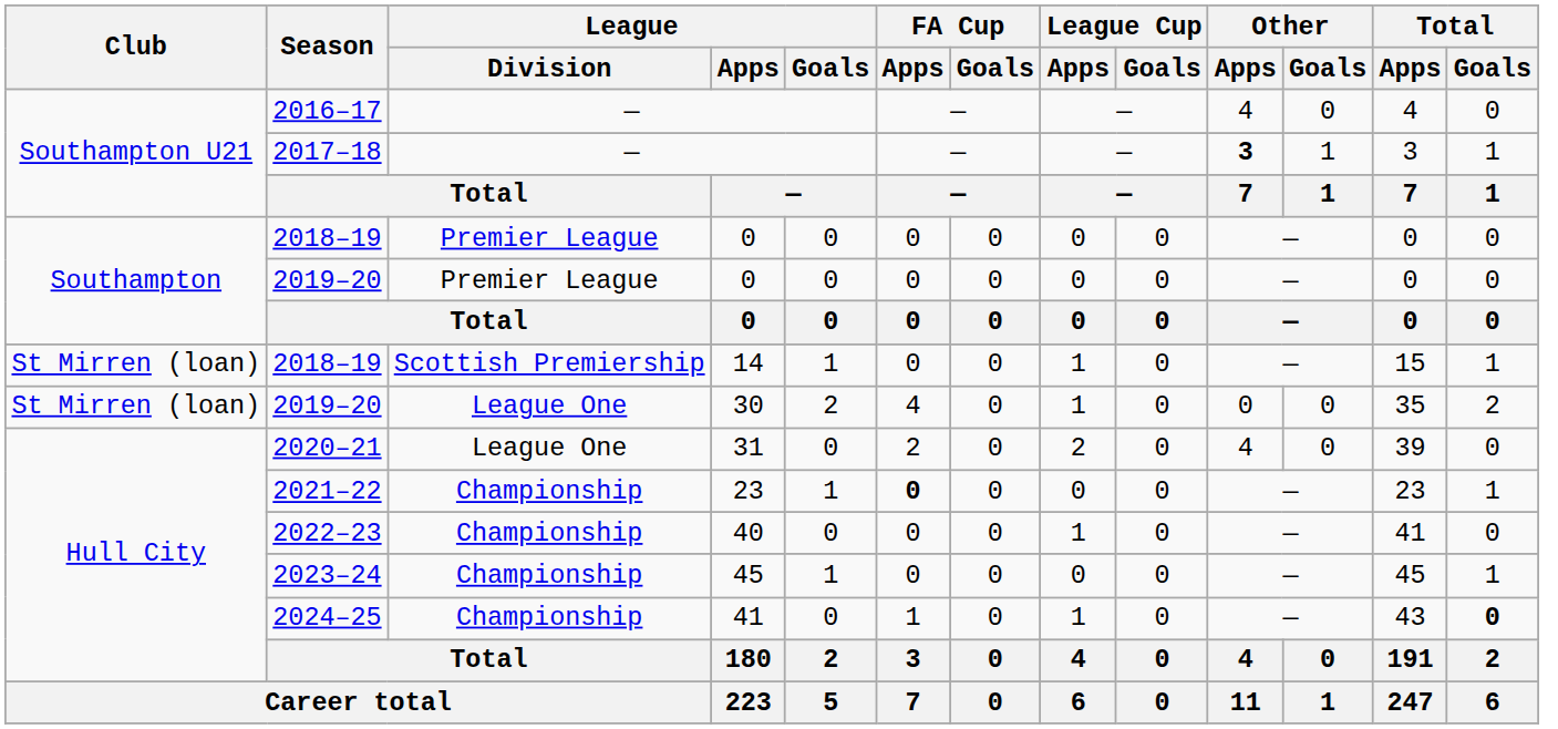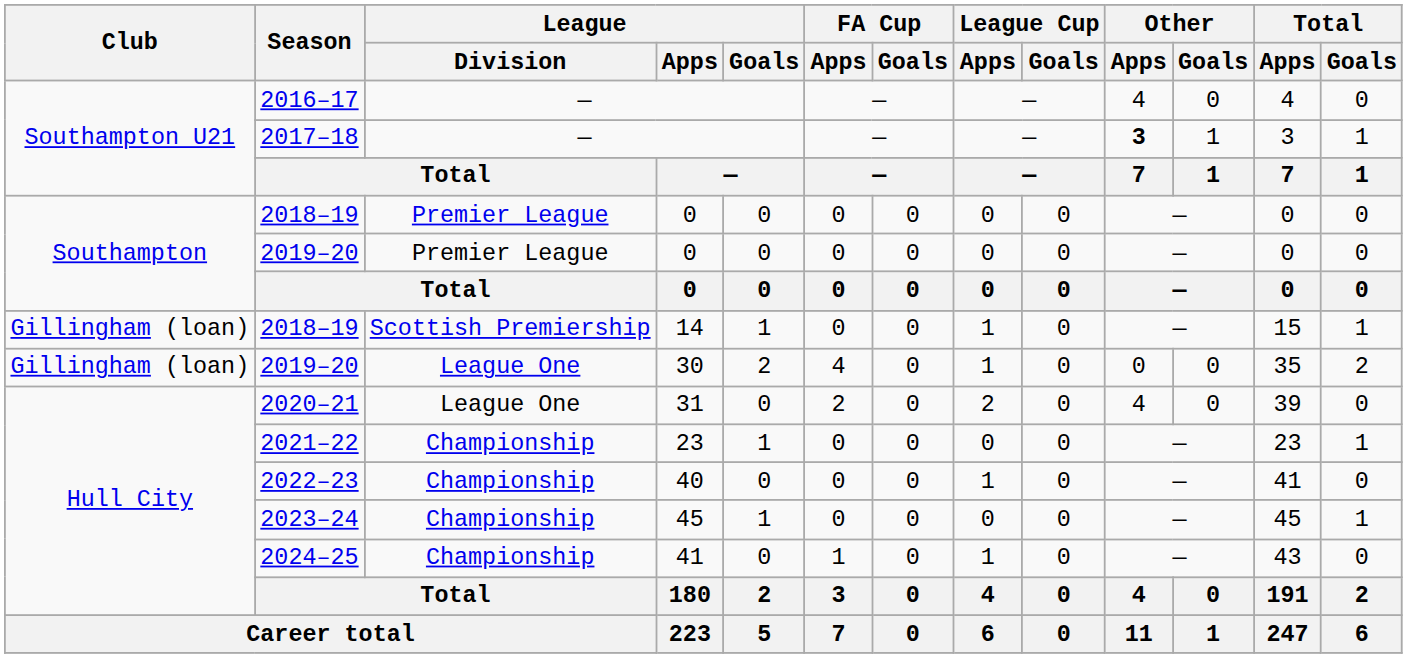 <table class="wikitable" style="text-align:center">
 <tr>
 <th rowspan="2">Club</th>
 <th rowspan="2">Season</th>
 <th colspan="3">League</th>
 <th colspan="2">FA Cup</th>
 <th colspan="2">League Cup</th>
 <th colspan="2">Other</th>
 <th colspan="2">Total</th>
 </tr>
 <tr>
 <th>Division</th>
 <th>Apps</th>
 <th>Goals</th>
 <th>Apps</th>
 <th>Goals</th>
 <th>Apps</th>
 <th>Goals</th>
 <th>Apps</th>
 <th>Goals</th>
 <th>Apps</th>
 <th>Goals</th>
 </tr>
 <tr>
 <td rowspan=3><a href='#'>Southampton U21</a></td>
 <td><a href='#'>2016–17</a></td>
 <td colspan=3>—</td>
 <td colspan=2>—</td>
 <td colspan=2>—</td>
 <td>4</td>
 <td>0</td>
 <td>4</td>
 <td>0</td>
 </tr>
 <tr>
 <td><a href='#'>2017–18</a></td>
 <td colspan=3>—</td>
 <td colspan=2>—</td>
 <td colspan=2>—</td>
 <td><strong>3</strong></td>
 <td>1</td>
 <td>3</td>
 <td>1</td>
 </tr>
 <tr>
 <th colspan=2>Total</th>
 <th colspan=2>—</th>
 <th colspan=2>—</th>
 <th colspan=2>—</th>
 <th>7</th>
 <th>1</th>
 <th>7</th>
 <th>1</th>
 </tr>
 <tr>
 <td rowspan=3><a href='#'>Southampton</a></td>
 <td><a href='#'>2018–19</a></td>
 <td><a href='#'>Premier League</a></td>
 <td>0</td>
 <td>0</td>
 <td>0</td>
 <td>0</td>
 <td>0</td>
 <td>0</td>
 <td colspan=2>—</td>
 <td>0</td>
 <td>0</td>
 </tr>
 <tr>
 <td><a href='#'>2019–20</a></td>
 <td>Premier League</td>
 <td>0</td>
 <td>0</td>
 <td>0</td>
 <td>0</td>
 <td>0</td>
 <td>0</td>
 <td colspan=2>—</td>
 <td>0</td>
 <td>0</td>
 </tr>
 <tr>
 <th colspan=2>Total</th>
 <th>0</th>
 <th>0</th>
 <th>0</th>
 <th>0</th>
 <th>0</th>
 <th>0</th>
 <th colspan=2>—</th>
 <th>0</th>
 <th>0</th>
 </tr>
 <tr>
-<td><a href='#'>St Mirren</a> (loan)</td>
+<td><a href='#'>Gillingham</a> (loan)</td>
 <td><a href='#'>2018–19</a></td>
 <td><a href='#'>Scottish Premiership</a></td>
 <td>14</td>
 <td>1</td>
 <td>0</td>
 <td>0</td>
 <td>1</td>
 <td>0</td>
 <td colspan=2>—</td>
 <td>15</td>
 <td>1</td>
 </tr>
 <tr>
-<td><a href='#'>St Mirren</a> (loan)</td>
+<td><a href='#'>Gillingham</a> (loan)</td>
 <td><a href='#'>2019–20</a></td>
 <td><a href='#'>League One</a></td>
 <td>30</td>
 <td>2</td>
 <td>4</td>
 <td>0</td>
 <td>1</td>
 <td>0</td>
 <td>0</td>
 <td>0</td>
 <td>35</td>
 <td>2</td>
 </tr>
 <tr>
 <td rowspan=6><a href='#'>Hull City</a></td>
 <td><a href='#'>2020–21</a></td>
 <td>League One</td>
 <td>31</td>
 <td>0</td>
 <td>2</td>
 <td>0</td>
 <td>2</td>
 <td>0</td>
 <td>4</td>
 <td>0</td>
 <td>39</td>
 <td>0</td>
 </tr>
 <tr>
 <td><a href='#'>2021–22</a></td>
 <td><a href='#'>Championship</a></td>
 <td>23</td>
 <td>1</td>
-<td><strong>0</strong></td>
+<td>0</td>
 <td>0</td>
 <td>0</td>
 <td>0</td>
 <td colspan=2>—</td>
 <td>23</td>
 <td>1</td>
 </tr>
 <tr>
 <td><a href='#'>2022–23</a></td>
 <td><a href='#'>Championship</a></td>
 <td>40</td>
 <td>0</td>
 <td>0</td>
 <td>0</td>
 <td>1</td>
 <td>0</td>
 <td colspan=2>—</td>
 <td>41</td>
 <td>0</td>
 </tr>
 <tr>
 <td><a href='#'>2023–24</a></td>
 <td><a href='#'>Championship</a></td>
 <td>45</td>
 <td>1</td>
 <td>0</td>
 <td>0</td>
 <td>0</td>
 <td>0</td>
 <td colspan=2>—</td>
 <td>45</td>
 <td>1</td>
 </tr>
 <tr>
 <td><a href='#'>2024–25</a></td>
 <td><a href='#'>Championship</a></td>
 <td>41</td>
 <td>0</td>
 <td>1</td>
 <td>0</td>
 <td>1</td>
 <td>0</td>
 <td colspan=2>—</td>
 <td>43</td>
-<td><strong>0</strong></td>
+<td>0</td>
 </tr>
 <tr>
 <th colspan=2>Total</th>
 <th>180</th>
 <th>2</th>
 <th>3</th>
 <th>0</th>
 <th>4</th>
 <th>0</th>
 <th>4</th>
 <th>0</th>
 <th>191</th>
 <th>2</th>
 </tr>
 <tr>
 <th colspan="3">Career total</th>
 <th>223</th>
 <th>5</th>
 <th>7</th>
 <th>0</th>
 <th>6</th>
 <th>0</th>
 <th>11</th>
 <th>1</th>
 <th>247</th>
 <th>6</th>
 </tr>
 </table>
